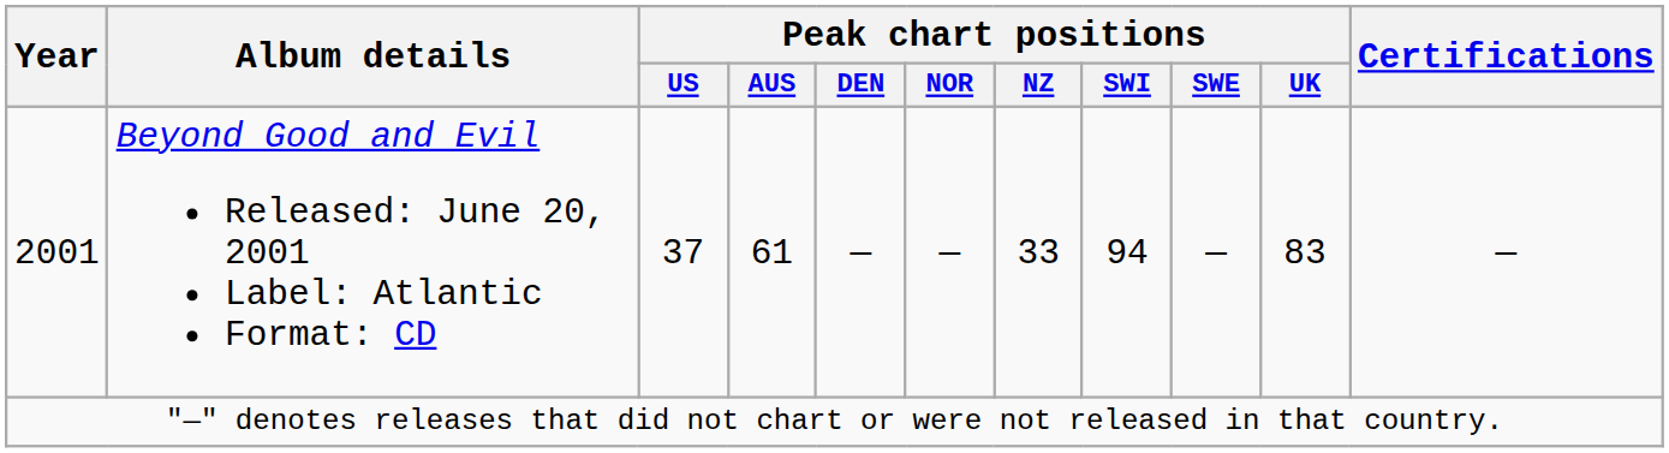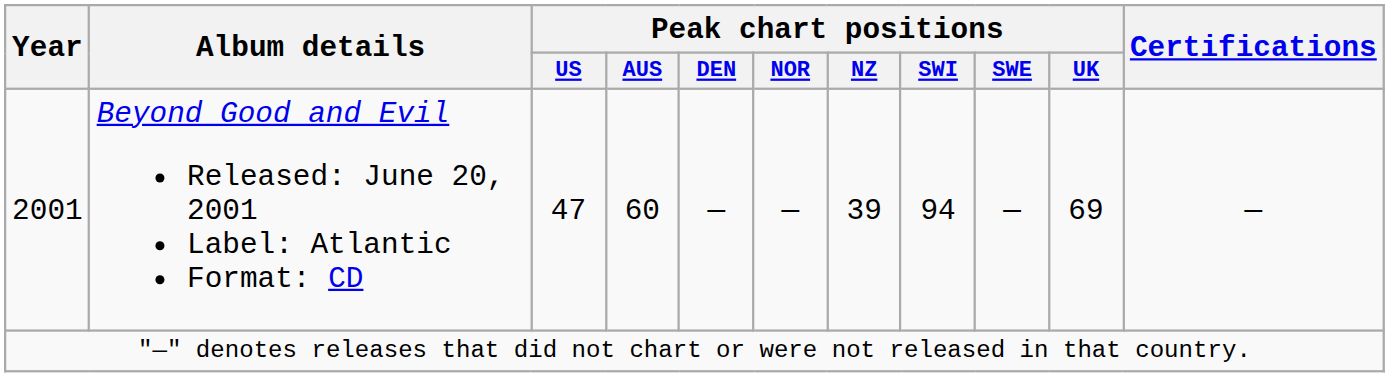 <table class="wikitable">
 <tr>
 <th rowspan="2">Year</th>
 <th width="200" rowspan="2">Album details</th>
 <th colspan="8">Peak chart positions</th>
 <th rowspan="2"><a href='#'>Certifications</a></th>
 </tr>
 <tr>
 <th style="width:3em;font-size:75%"><a href='#'>US</a></th>
 <th style="width:3em;font-size:75%"><a href='#'>AUS</a></th>
 <th style="width:3em;font-size:75%"><a href='#'>DEN</a></th>
 <th style="width:3em;font-size:75%"><a href='#'>NOR</a></th>
 <th style="width:3em;font-size:75%"><a href='#'>NZ</a></th>
 <th style="width:3em;font-size:75%"><a href='#'>SWI</a></th>
 <th style="width:3em;font-size:75%"><a href='#'>SWE</a></th>
 <th style="width:3em;font-size:75%"><a href='#'>UK</a></th>
 </tr>
 <tr>
 <td>2001</td>
 <td><em><a href='#'>Beyond Good and Evil</a></em><br><ul><li>Released: June 20, 2001</li><li>Label: Atlantic</li><li>Format: <a href='#'>CD</a></li></ul></td>
-<td align="center">37</td>
-<td align="center">61</td>
+<td align="center">47</td>
+<td align="center">60</td>
 <td align="center">—</td>
 <td align="center">—</td>
-<td align="center">33</td>
+<td align="center">39</td>
 <td align="center">94</td>
 <td align="center">—</td>
-<td align="center">83</td>
+<td align="center">69</td>
 <td align="center">—</td>
 </tr>
 <tr>
 <td align="center" colspan="15" style="font-size: 8pt">"—" denotes releases that did not chart or were not released in that country.</td>
 </tr>
 </table>
